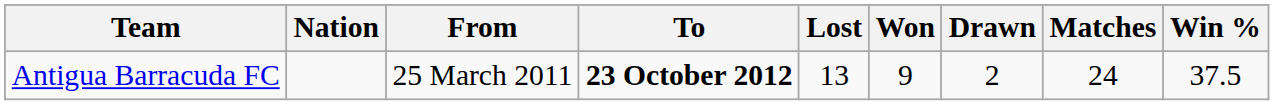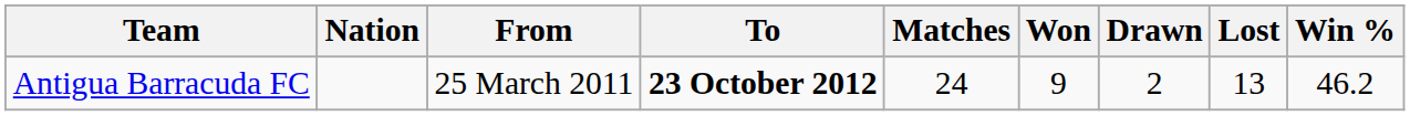 <table class="wikitable" style="text-align: center">
 <tr>
 <th>Team</th>
 <th>Nation</th>
 <th>From</th>
 <th class="unsortable">To</th>
-<th>Lost</th>
+<th>Matches</th>
 <th>Won</th>
 <th>Drawn</th>
-<th>Matches</th>
+<th>Lost</th>
 <th>Win %</th>
 </tr>
 <tr>
 <td align=left><a href='#'>Antigua Barracuda FC</a></td>
 <td align=left></td>
 <td align=left>25 March 2011</td>
 <td align=left><strong>23 October 2012</strong></td>
-<td>13</td>
+<td>24</td>
 <td>9</td>
 <td>2</td>
-<td>24</td>
-<td>37.5</td>
+<td>13</td>
+<td>46.2</td>
 </tr>
 </table>
